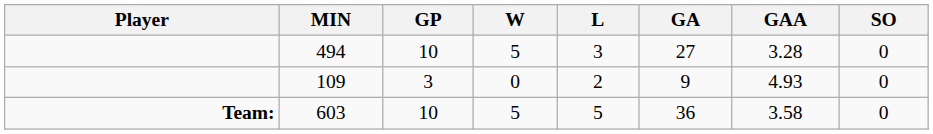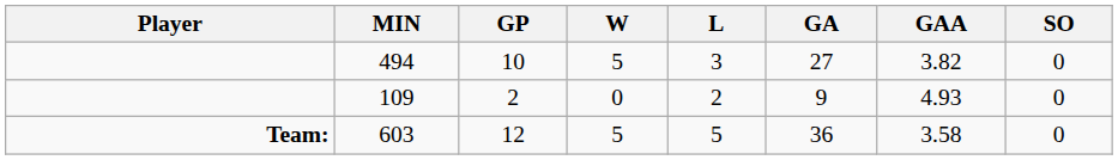 <table class="wikitable sortable" width="60%">
 <tr>
 <th bgcolor="#DDDDFF" width="10%">Player</th>
 <th width="3%" bgcolor="#DDDDFF" title="Minutes played">MIN</th>
 <th width="3%" bgcolor="#DDDDFF" title="Games played in">GP</th>
 <th width="3%" bgcolor="#DDDDFF" title="Wins">W</th>
 <th width="3%" bgcolor="#DDDDFF"title="Losses">L</th>
 <th width="3%" bgcolor="#DDDDFF" title="Goals against">GA</th>
 <th width="3%" bgcolor="#DDDDFF" title="Goals against average">GAA</th>
 <th width="3%" bgcolor="#DDDDFF" title="Shut-outs">SO</th>
 </tr>
 <tr align="center">
 <td align="right"></td>
 <td>494</td>
 <td>10</td>
 <td>5</td>
 <td>3</td>
 <td>27</td>
-<td>3.28</td>
+<td>3.82</td>
 <td>0</td>
 </tr>
 <tr align="center">
 <td align="right"></td>
 <td>109</td>
-<td>3</td>
+<td>2</td>
 <td>0</td>
 <td>2</td>
 <td>9</td>
 <td>4.93</td>
 <td>0</td>
 </tr>
 <tr align="center">
 <td align="right"><strong>Team:</strong></td>
 <td>603</td>
-<td>10</td>
+<td>12</td>
 <td>5</td>
 <td>5</td>
 <td>36</td>
 <td>3.58</td>
 <td>0</td>
 </tr>
 </table>
